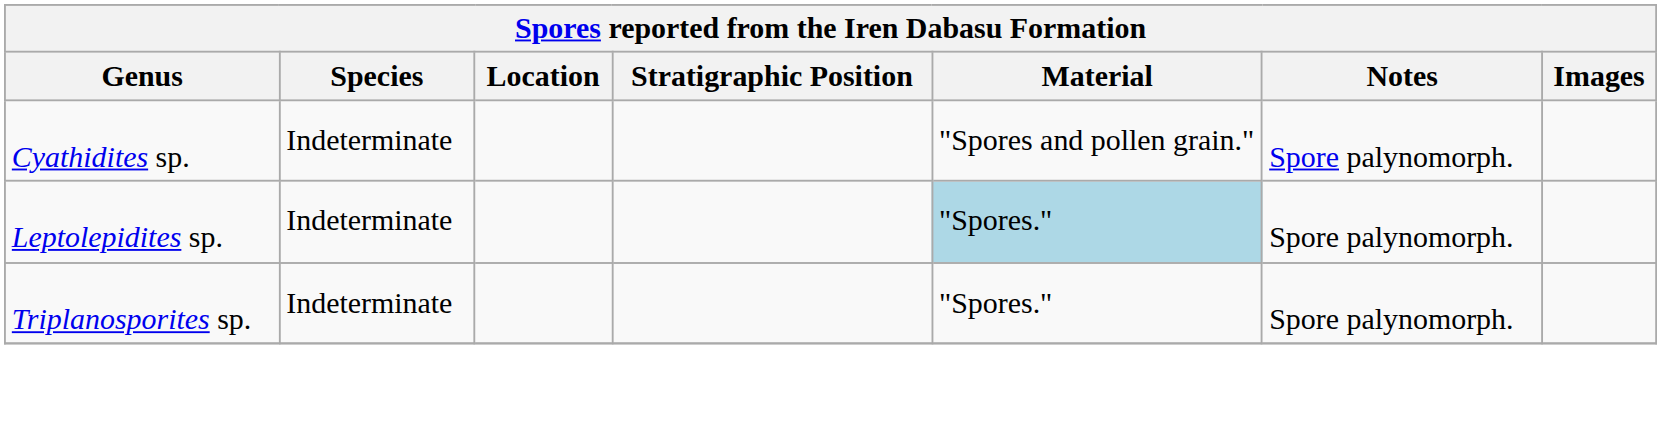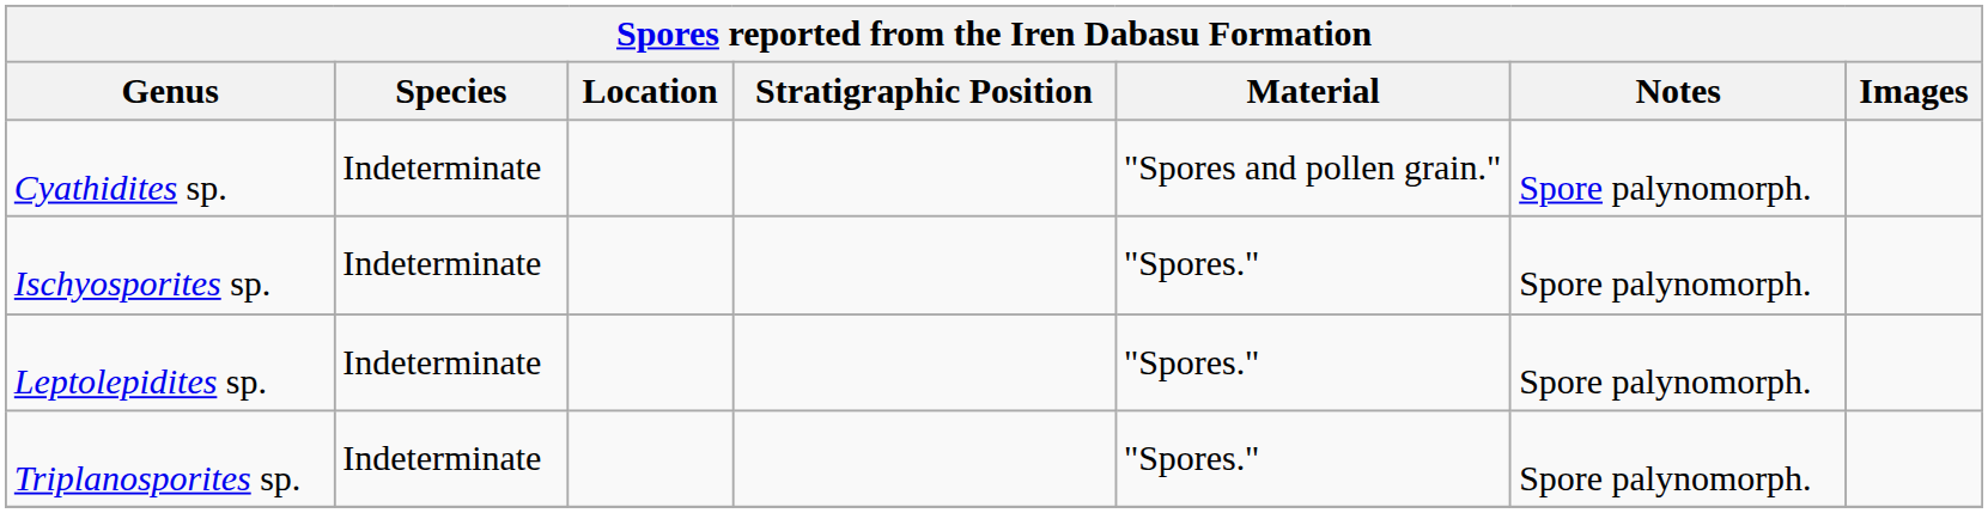 <table class="wikitable" align="center" width="100%">
 <tr>
 <th colspan="7" align="center"><strong><a href='#'>Spores</a> reported from the Iren Dabasu Formation</strong></th>
 </tr>
 <tr>
 <th>Genus</th>
 <th>Species</th>
 <th>Location</th>
 <th>Stratigraphic Position</th>
 <th width="20%">Material</th>
 <th>Notes</th>
 <th>Images</th>
 </tr>
 <tr>
 <td><br><em><a href='#'>Cyathidites</a></em> sp.</td>
 <td>Indeterminate</td>
 <td></td>
 <td></td>
 <td>"Spores and pollen grain."</td>
 <td><br><a href='#'>Spore</a> palynomorph.</td>
 <td></td>
 </tr>
 <tr>
+<td><br><em><a href='#'>Ischyosporites</a></em> sp.</td>
+<td>Indeterminate</td>
+<td></td>
+<td></td>
+<td>"Spores."</td>
+<td><br>Spore palynomorph.</td>
+<td></td>
+</tr>
+<tr>
 <td><br><em><a href='#'>Leptolepidites</a></em> sp.</td>
 <td>Indeterminate</td>
 <td></td>
 <td></td>
-<td style="background: lightblue;">"Spores."</td>
+<td>"Spores."</td>
 <td><br>Spore palynomorph.</td>
 <td></td>
 </tr>
 <tr>
 <td><br><em><a href='#'>Triplanosporites</a></em> sp.</td>
 <td>Indeterminate</td>
 <td></td>
 <td></td>
 <td>"Spores."</td>
 <td><br>Spore palynomorph.</td>
 <td></td>
 </tr>
 <tr>
 </tr>
 </table>
